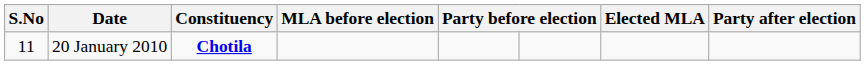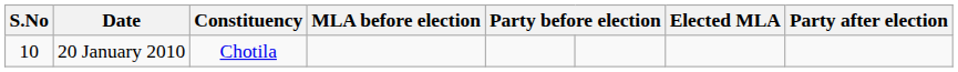 <table class="wikitable sortable" style="text-align:center;">
 <tr>
 <th>S.No</th>
 <th>Date</th>
 <th>Constituency</th>
 <th>MLA before election</th>
 <th colspan="2">Party before election</th>
 <th>Elected MLA</th>
 <th colspan="2">Party after election</th>
 </tr>
 <tr>
-<td>11</td>
+<td>10</td>
 <td>20 January 2010</td>
-<td><strong><a href='#'>Chotila</a></strong></td>
+<td><a href='#'>Chotila</a></td>
 <td></td>
 <td></td>
 <td></td>
 <td></td>
 <td></td>
 </tr>
 </table>
